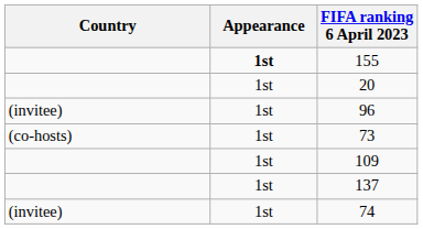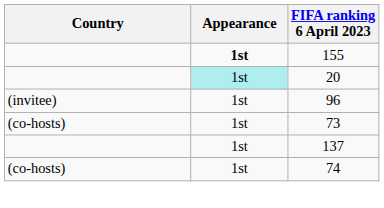 <table class="wikitable sortable" style="text-align:left;">
 <tr>
 <th style="width:200px;">Country</th>
 <th style="width:100px;">Appearance</th>
 <th><a href='#'>FIFA ranking</a><br> 6 April 2023</th>
 </tr>
 <tr>
 <td></td>
 <td align="center"><strong>1st</strong></td>
 <td align="center">155</td>
 </tr>
 <tr>
 <td></td>
-<td align="center">1st</td>
+<td align="center" style="background: paleturquoise;">1st</td>
 <td align="center">20</td>
 </tr>
 <tr>
 <td> (invitee)</td>
 <td align="center">1st</td>
 <td align="center">96</td>
 </tr>
 <tr>
 <td> (co-hosts)</td>
 <td align="center">1st</td>
 <td align="center">73</td>
 </tr>
 <tr>
 <td></td>
 <td align="center">1st</td>
-<td align="center">109</td>
-</tr>
-<tr>
-<td></td>
-<td align="center">1st</td>
 <td align="center">137</td>
 </tr>
 <tr>
-<td> (invitee)</td>
+<td> (co-hosts)</td>
 <td align="center">1st</td>
 <td align="center">74</td>
 </tr>
 </table>
